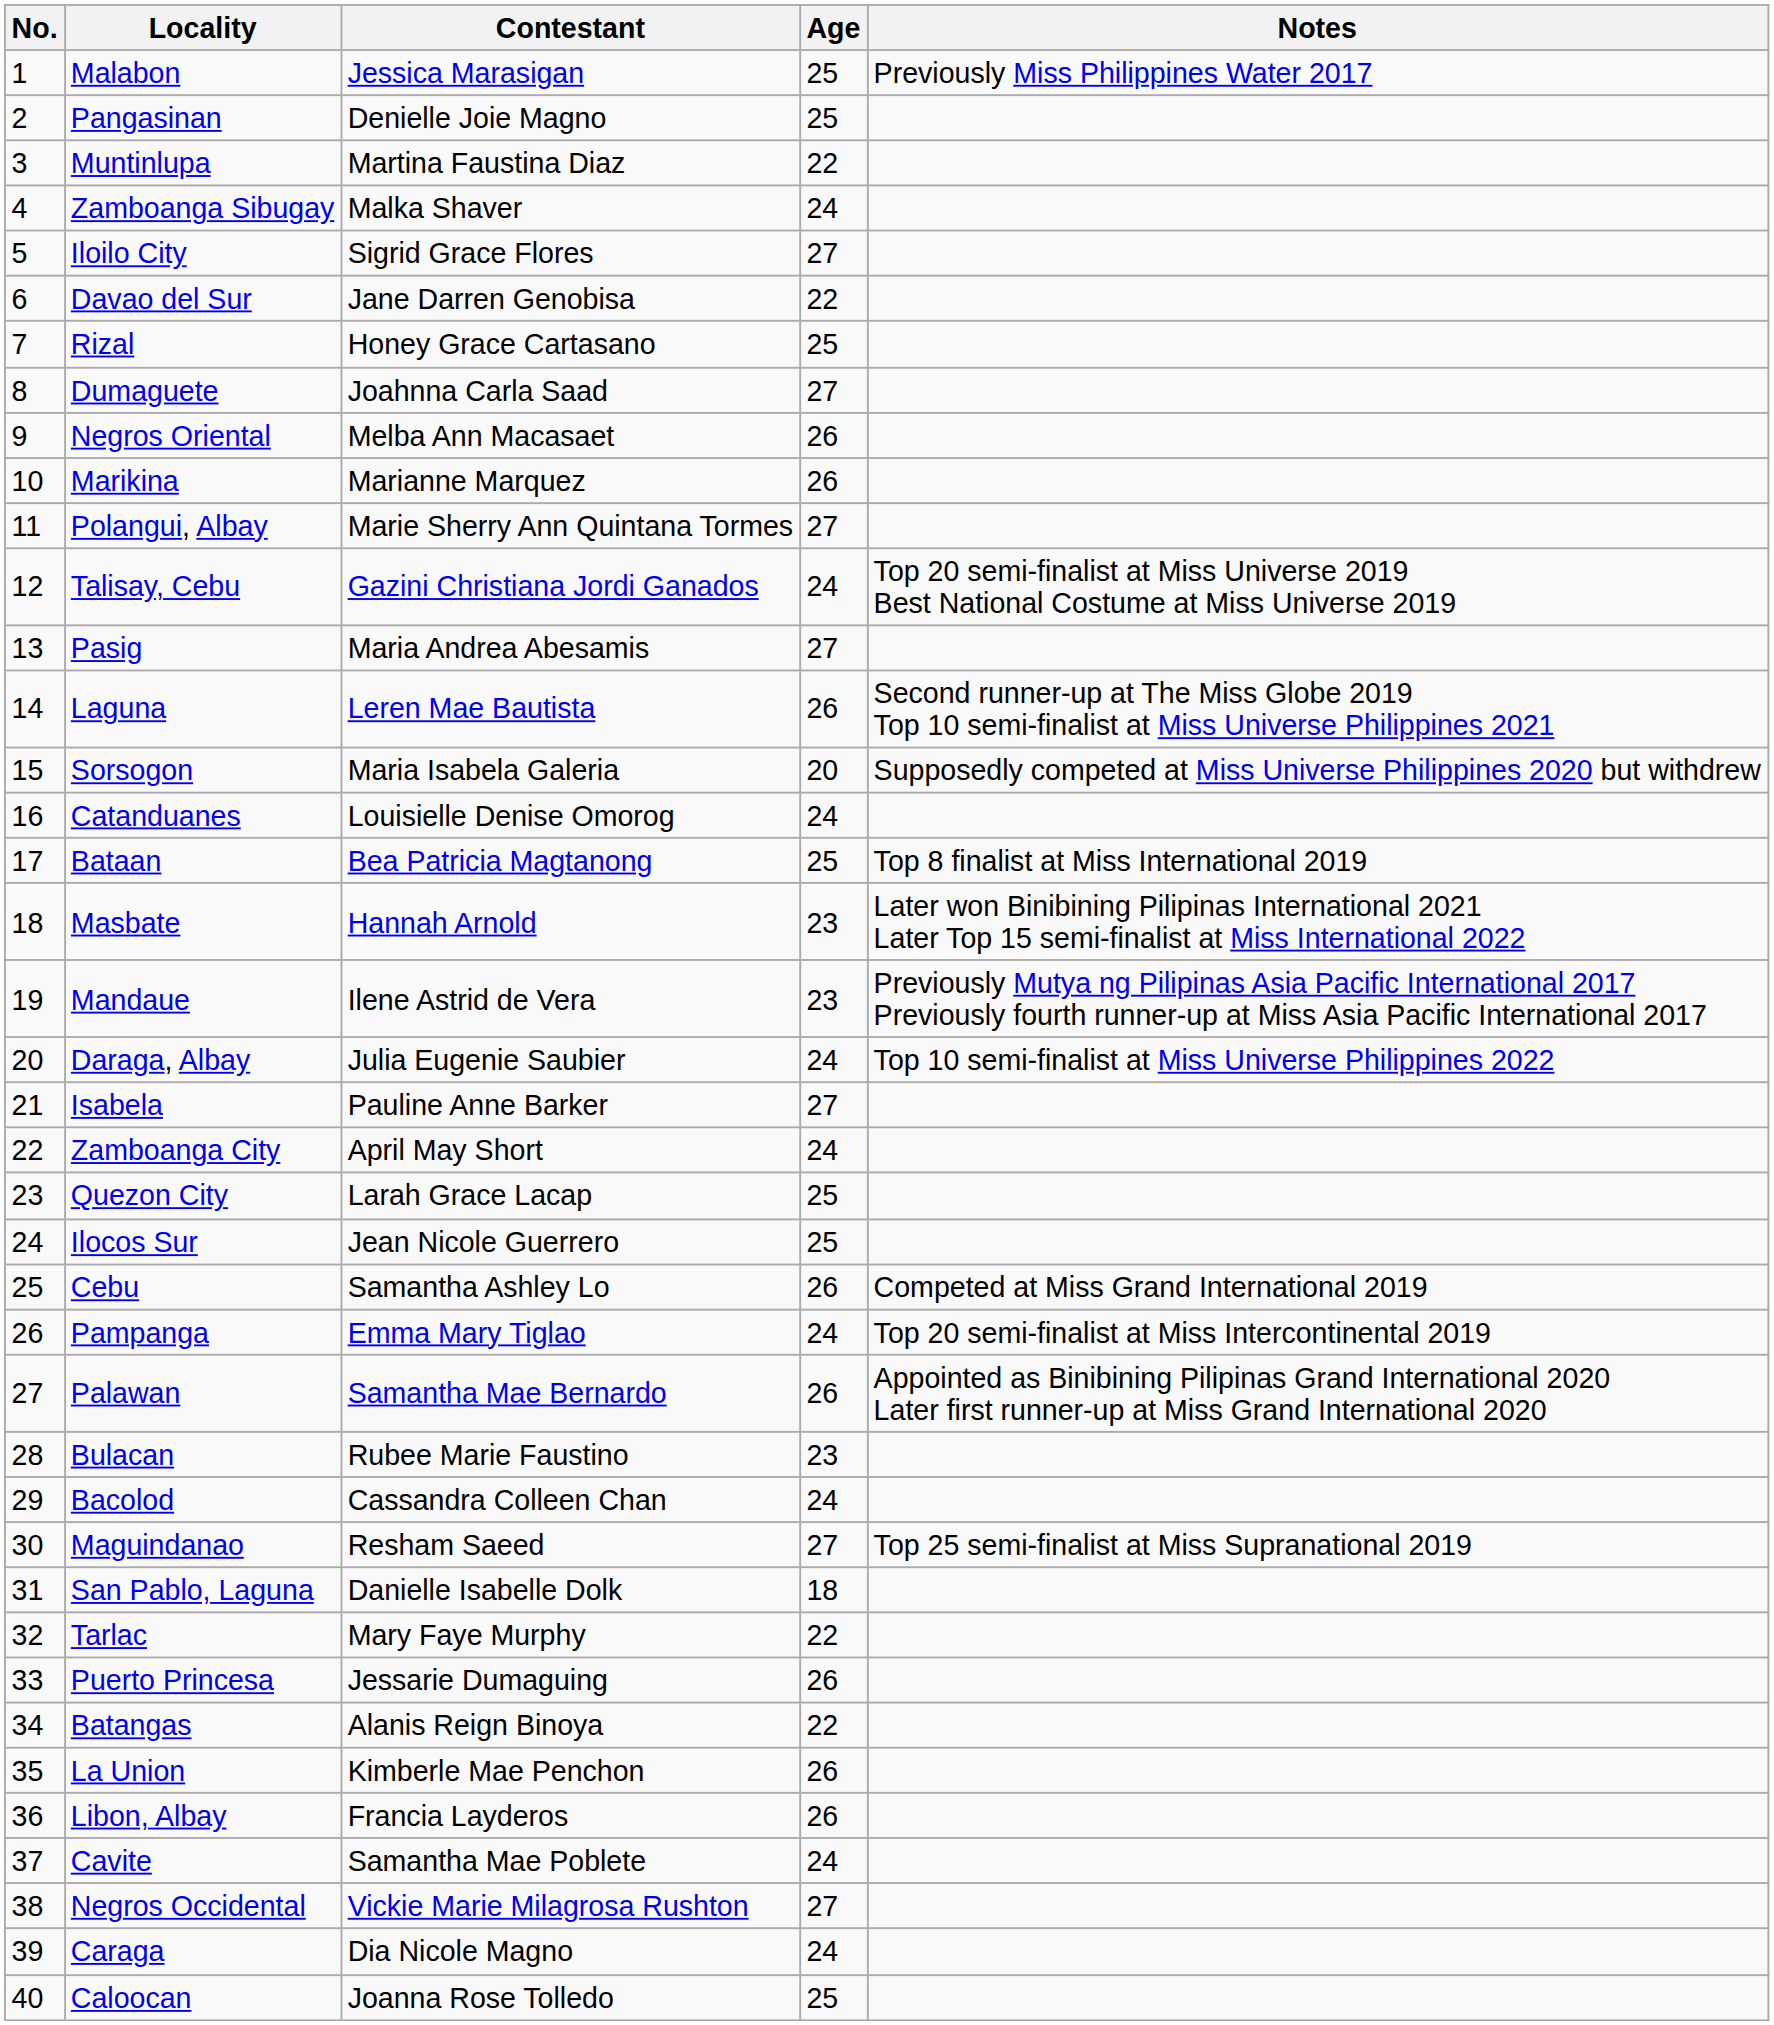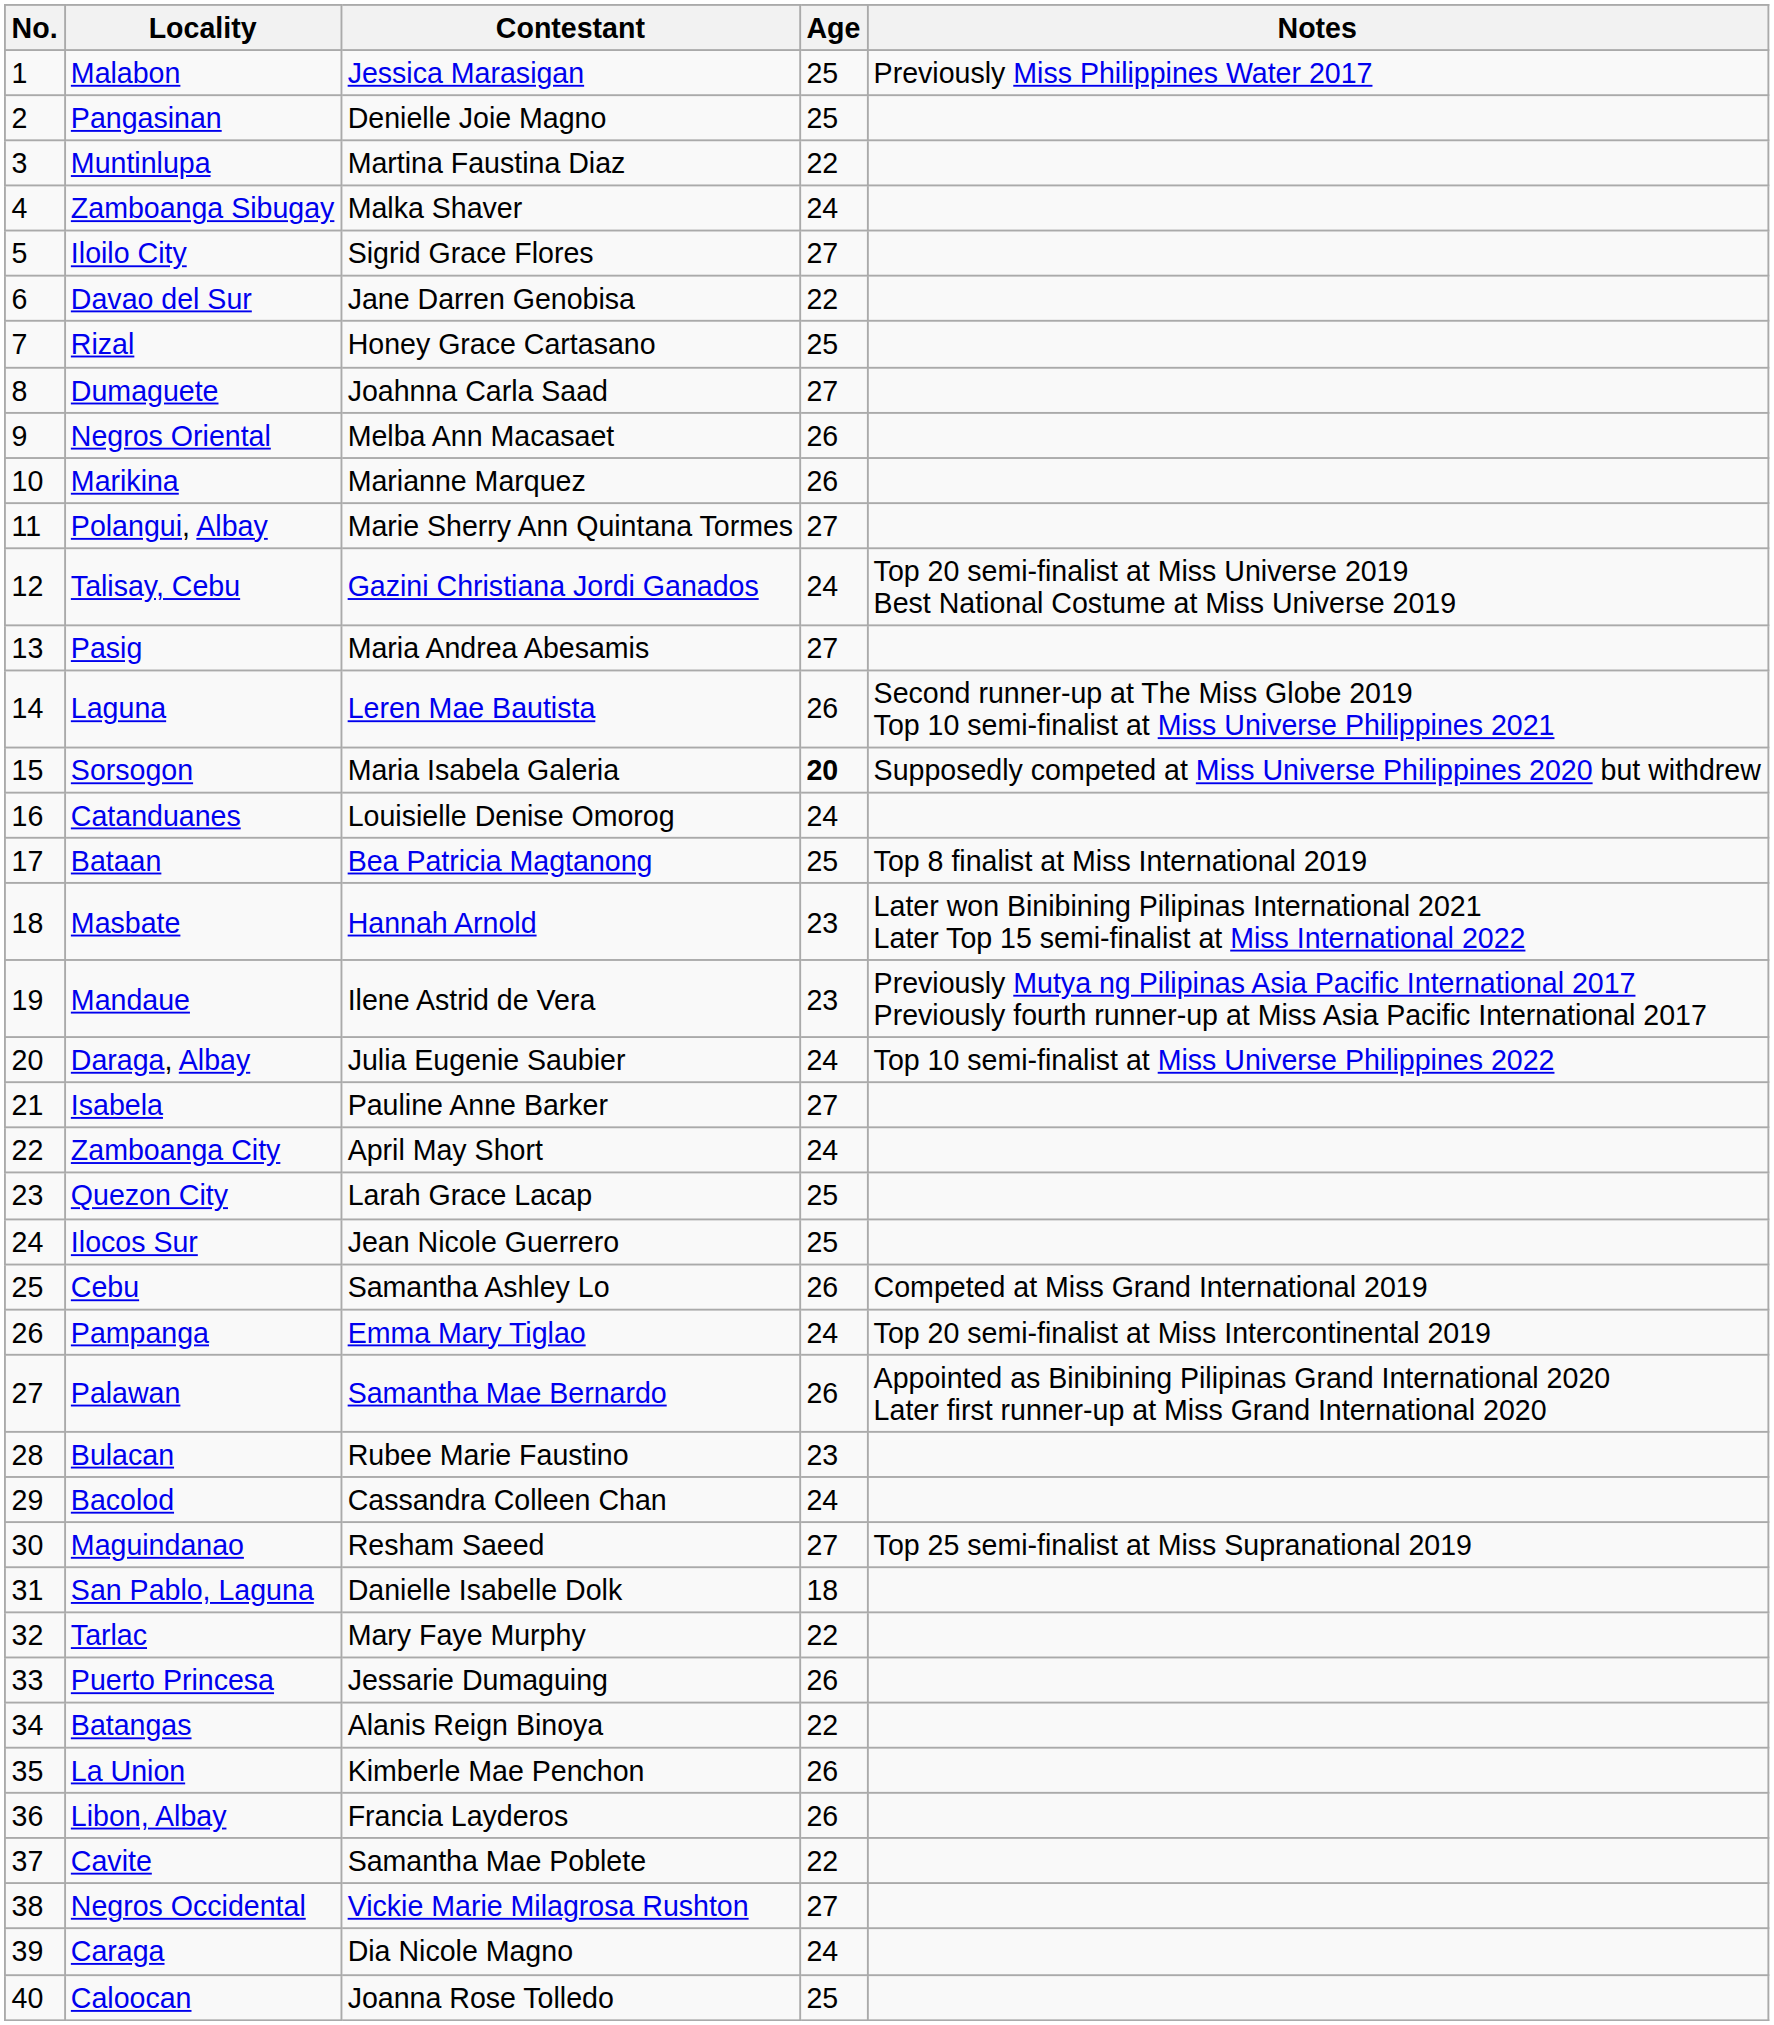 <table class="wikitable sortable" style="font-size:95%;">
 <tr>
 <th>No.</th>
 <th>Locality</th>
 <th>Contestant</th>
 <th>Age</th>
 <th>Notes</th>
 </tr>
 <tr>
 <td>1</td>
 <td><a href='#'>Malabon</a></td>
 <td><a href='#'>Jessica Marasigan</a></td>
 <td>25</td>
 <td>Previously <a href='#'>Miss Philippines Water 2017</a></td>
 </tr>
 <tr>
 <td>2</td>
 <td><a href='#'>Pangasinan</a></td>
 <td>Denielle Joie Magno</td>
 <td>25</td>
 <td></td>
 </tr>
 <tr>
 <td>3</td>
 <td><a href='#'>Muntinlupa</a></td>
 <td>Martina Faustina Diaz</td>
 <td>22</td>
 <td></td>
 </tr>
 <tr>
 <td>4</td>
 <td><a href='#'>Zamboanga Sibugay</a></td>
 <td>Malka Shaver</td>
 <td>24</td>
 <td></td>
 </tr>
 <tr>
 <td>5</td>
 <td><a href='#'>Iloilo City</a></td>
 <td>Sigrid Grace Flores</td>
 <td>27</td>
 <td></td>
 </tr>
 <tr>
 <td>6</td>
 <td><a href='#'>Davao del Sur</a></td>
 <td>Jane Darren Genobisa</td>
 <td>22</td>
 <td></td>
 </tr>
 <tr>
 <td>7</td>
 <td><a href='#'>Rizal</a></td>
 <td>Honey Grace Cartasano</td>
 <td>25</td>
 <td></td>
 </tr>
 <tr>
 <td>8</td>
 <td><a href='#'>Dumaguete</a></td>
 <td>Joahnna Carla Saad</td>
 <td>27</td>
 <td></td>
 </tr>
 <tr>
 <td>9</td>
 <td><a href='#'>Negros Oriental</a></td>
 <td>Melba Ann Macasaet</td>
 <td>26</td>
 <td></td>
 </tr>
 <tr>
 <td>10</td>
 <td><a href='#'>Marikina</a></td>
 <td>Marianne Marquez</td>
 <td>26</td>
 <td></td>
 </tr>
 <tr>
 <td>11</td>
 <td><a href='#'>Polangui</a>, <a href='#'>Albay</a></td>
 <td>Marie Sherry Ann Quintana Tormes</td>
 <td>27</td>
 <td></td>
 </tr>
 <tr>
 <td>12</td>
 <td><a href='#'>Talisay, Cebu</a></td>
 <td><a href='#'>Gazini Christiana Jordi Ganados</a></td>
 <td>24</td>
 <td>Top 20 semi-finalist at Miss Universe 2019<br>Best National Costume at Miss Universe 2019</td>
 </tr>
 <tr>
 <td>13</td>
 <td><a href='#'>Pasig</a></td>
 <td>Maria Andrea Abesamis</td>
 <td>27</td>
 <td></td>
 </tr>
 <tr>
 <td>14</td>
 <td><a href='#'>Laguna</a></td>
 <td><a href='#'>Leren Mae Bautista</a></td>
 <td>26</td>
 <td>Second runner-up at The Miss Globe 2019<br>Top 10 semi-finalist at <a href='#'>Miss Universe Philippines 2021</a></td>
 </tr>
 <tr>
 <td>15</td>
 <td><a href='#'>Sorsogon</a></td>
 <td>Maria Isabela Galeria</td>
-<td>20</td>
+<td><strong>20</strong></td>
 <td>Supposedly competed at <a href='#'>Miss Universe Philippines 2020</a> but withdrew</td>
 </tr>
 <tr>
 <td>16</td>
 <td><a href='#'>Catanduanes</a></td>
 <td>Louisielle Denise Omorog</td>
 <td>24</td>
 <td></td>
 </tr>
 <tr>
 <td>17</td>
 <td><a href='#'>Bataan</a></td>
 <td><a href='#'>Bea Patricia Magtanong</a></td>
 <td>25</td>
 <td>Top 8 finalist at Miss International 2019</td>
 </tr>
 <tr>
 <td>18</td>
 <td><a href='#'>Masbate</a></td>
 <td><a href='#'>Hannah Arnold</a></td>
 <td>23</td>
 <td>Later won Binibining Pilipinas International 2021<br>Later Top 15 semi-finalist at <a href='#'>Miss International 2022</a></td>
 </tr>
 <tr>
 <td>19</td>
 <td><a href='#'>Mandaue</a></td>
 <td>Ilene Astrid de Vera</td>
 <td>23</td>
 <td>Previously <a href='#'>Mutya ng Pilipinas Asia Pacific International 2017</a><br>Previously fourth runner-up at Miss Asia Pacific International 2017</td>
 </tr>
 <tr>
 <td>20</td>
 <td><a href='#'>Daraga</a>, <a href='#'>Albay</a></td>
 <td>Julia Eugenie Saubier</td>
 <td>24</td>
 <td>Top 10 semi-finalist at <a href='#'>Miss Universe Philippines 2022</a></td>
 </tr>
 <tr>
 <td>21</td>
 <td><a href='#'>Isabela</a></td>
 <td>Pauline Anne Barker</td>
 <td>27</td>
 <td></td>
 </tr>
 <tr>
 <td>22</td>
 <td><a href='#'>Zamboanga City</a></td>
 <td>April May Short</td>
 <td>24</td>
 <td></td>
 </tr>
 <tr>
 <td>23</td>
 <td><a href='#'>Quezon City</a></td>
 <td>Larah Grace Lacap</td>
 <td>25</td>
 <td></td>
 </tr>
 <tr>
 <td>24</td>
 <td><a href='#'>Ilocos Sur</a></td>
 <td>Jean Nicole Guerrero</td>
 <td>25</td>
 <td></td>
 </tr>
 <tr>
 <td>25</td>
 <td><a href='#'>Cebu</a></td>
 <td>Samantha Ashley Lo</td>
 <td>26</td>
 <td>Competed at Miss Grand International 2019</td>
 </tr>
 <tr>
 <td>26</td>
 <td><a href='#'>Pampanga</a></td>
 <td><a href='#'>Emma Mary Tiglao</a></td>
 <td>24</td>
 <td>Top 20 semi-finalist at Miss Intercontinental 2019</td>
 </tr>
 <tr>
 <td>27</td>
 <td><a href='#'>Palawan</a></td>
 <td><a href='#'>Samantha Mae Bernardo</a></td>
 <td>26</td>
 <td>Appointed as Binibining Pilipinas Grand International 2020<br>Later first runner-up at Miss Grand International 2020</td>
 </tr>
 <tr>
 <td>28</td>
 <td><a href='#'>Bulacan</a></td>
 <td>Rubee Marie Faustino</td>
 <td>23</td>
 <td></td>
 </tr>
 <tr>
 <td>29</td>
 <td><a href='#'>Bacolod</a></td>
 <td>Cassandra Colleen Chan</td>
 <td>24</td>
 <td></td>
 </tr>
 <tr>
 <td>30</td>
 <td><a href='#'>Maguindanao</a></td>
 <td>Resham Saeed</td>
 <td>27</td>
 <td>Top 25 semi-finalist at Miss Supranational 2019</td>
 </tr>
 <tr>
 <td>31</td>
 <td><a href='#'>San Pablo, Laguna</a></td>
 <td>Danielle Isabelle Dolk</td>
 <td>18</td>
 <td></td>
 </tr>
 <tr>
 <td>32</td>
 <td><a href='#'>Tarlac</a></td>
 <td>Mary Faye Murphy</td>
 <td>22</td>
 <td></td>
 </tr>
 <tr>
 <td>33</td>
 <td><a href='#'>Puerto Princesa</a></td>
 <td>Jessarie Dumaguing</td>
 <td>26</td>
 <td></td>
 </tr>
 <tr>
 <td>34</td>
 <td><a href='#'>Batangas</a></td>
 <td>Alanis Reign Binoya</td>
 <td>22</td>
 <td></td>
 </tr>
 <tr>
 <td>35</td>
 <td><a href='#'>La Union</a></td>
 <td>Kimberle Mae Penchon</td>
 <td>26</td>
 <td></td>
 </tr>
 <tr>
 <td>36</td>
 <td><a href='#'>Libon, Albay</a></td>
 <td>Francia Layderos</td>
 <td>26</td>
 <td></td>
 </tr>
 <tr>
 <td>37</td>
 <td><a href='#'>Cavite</a></td>
 <td>Samantha Mae Poblete</td>
-<td>24</td>
+<td>22</td>
 <td></td>
 </tr>
 <tr>
 <td>38</td>
 <td><a href='#'>Negros Occidental</a></td>
 <td><a href='#'>Vickie Marie Milagrosa Rushton</a></td>
 <td>27</td>
 <td></td>
 </tr>
 <tr>
 <td>39</td>
 <td><a href='#'>Caraga</a></td>
 <td>Dia Nicole Magno</td>
 <td>24</td>
 <td></td>
 </tr>
 <tr>
 <td>40</td>
 <td><a href='#'>Caloocan</a></td>
 <td>Joanna Rose Tolledo</td>
 <td>25</td>
 <td></td>
 </tr>
 </table>
